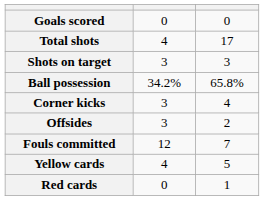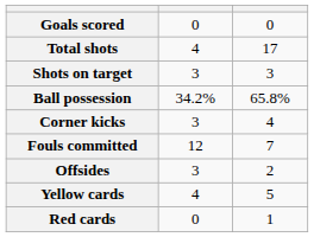 <table class="wikitable" style="text-align: center; margin: 0 auto;">
 <tr>
 <th scope="col" style="width:150px"></th>
 <th scope="col" style="width:70px"></th>
 <th scope="col" style="width:70px"></th>
 </tr>
 <tr>
 <th scope=row>Goals scored</th>
 <td>0</td>
 <td>0</td>
 </tr>
 <tr>
 <th scope=row>Total shots</th>
 <td>4</td>
 <td>17</td>
 </tr>
 <tr>
 <th scope=row>Shots on target</th>
 <td>3</td>
 <td>3</td>
 </tr>
 <tr>
 <th scope=row>Ball possession</th>
 <td>34.2%</td>
 <td>65.8%</td>
 </tr>
 <tr>
 <th scope=row>Corner kicks</th>
 <td>3</td>
 <td>4</td>
 </tr>
 <tr>
+<th scope=row>Fouls committed</th>
+<td>12</td>
+<td>7</td>
+</tr>
+<tr>
 <th scope=row>Offsides</th>
 <td>3</td>
 <td>2</td>
-</tr>
-<tr>
-<th scope=row>Fouls committed</th>
-<td>12</td>
-<td>7</td>
 </tr>
 <tr>
 <th scope=row>Yellow cards</th>
 <td>4</td>
 <td>5</td>
 </tr>
 <tr>
 <th scope=row>Red cards</th>
 <td>0</td>
 <td>1</td>
 </tr>
 </table>
